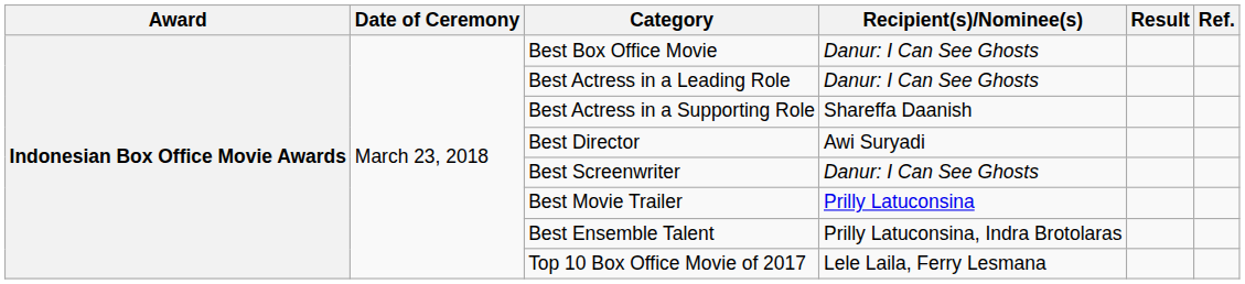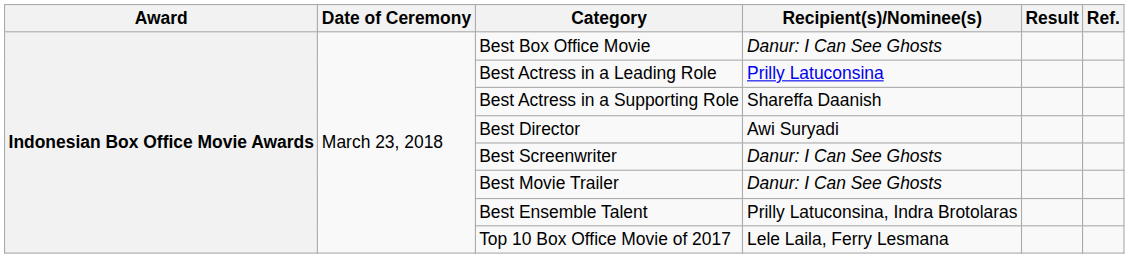 <table class="wikitable plainrowheaders sortable">
 <tr>
 <th>Award</th>
 <th>Date of Ceremony</th>
 <th>Category</th>
 <th>Recipient(s)/Nominee(s)</th>
 <th>Result</th>
 <th class="unsortable">Ref.</th>
 </tr>
 <tr>
 <th scope="row" rowspan="13">Indonesian Box Office Movie Awards</th>
 <td rowspan="13">March 23, 2018</td>
 <td>Best Box Office Movie</td>
 <td><em>Danur: I Can See Ghosts</em></td>
 <td></td>
 <td align="center"></td>
 </tr>
 <tr>
 <td>Best Actress in a Leading Role</td>
-<td><em>Danur: I Can See Ghosts</em></td>
+<td><a href='#'>Prilly Latuconsina</a></td>
 <td></td>
 <td align="center"></td>
 </tr>
 <tr>
 <td>Best Actress in a Supporting Role</td>
 <td>Shareffa Daanish</td>
 <td></td>
 <td align="center"></td>
 </tr>
 <tr>
 <td>Best Director</td>
 <td>Awi Suryadi</td>
 <td></td>
 <td align="center"></td>
 </tr>
 <tr>
 <td>Best Screenwriter</td>
 <td><em>Danur: I Can See Ghosts</em></td>
 <td></td>
 <td align="center"></td>
 </tr>
 <tr>
 <td>Best Movie Trailer</td>
-<td><a href='#'>Prilly Latuconsina</a></td>
+<td><em>Danur: I Can See Ghosts</em></td>
 <td></td>
 <td align="center"></td>
 </tr>
 <tr>
 <td>Best Ensemble Talent</td>
 <td>Prilly Latuconsina, Indra Brotolaras</td>
 <td></td>
 <td align="center"></td>
 </tr>
 <tr>
 <td>Top 10 Box Office Movie of 2017</td>
 <td>Lele Laila, Ferry Lesmana</td>
 <td></td>
 <td align="center"></td>
 </tr>
 </table>
